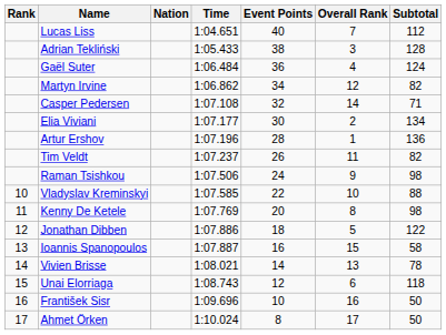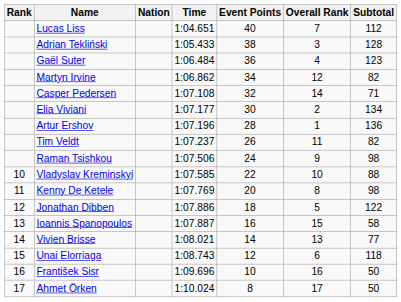 <table class="wikitable sortable" style="text-align:center">
 <tr>
 <th>Rank</th>
 <th>Name</th>
 <th>Nation</th>
 <th>Time</th>
 <th>Event Points</th>
 <th>Overall Rank</th>
 <th>Subtotal</th>
 </tr>
 <tr>
 <td></td>
 <td align=left><a href='#'>Lucas Liss</a></td>
 <td align=left></td>
 <td>1:04.651</td>
 <td>40</td>
 <td>7</td>
 <td>112</td>
 </tr>
 <tr>
 <td></td>
 <td align=left><a href='#'>Adrian Tekliński</a></td>
 <td align=left></td>
 <td>1:05.433</td>
 <td>38</td>
 <td>3</td>
 <td>128</td>
 </tr>
 <tr>
 <td></td>
 <td align=left><a href='#'>Gaël Suter</a></td>
 <td align=left></td>
 <td>1:06.484</td>
 <td>36</td>
 <td>4</td>
-<td>124</td>
+<td>123</td>
 </tr>
 <tr>
 <td></td>
 <td align=left><a href='#'>Martyn Irvine</a></td>
 <td align=left></td>
 <td>1:06.862</td>
 <td>34</td>
 <td>12</td>
 <td>82</td>
 </tr>
 <tr>
 <td></td>
 <td align=left><a href='#'>Casper Pedersen</a></td>
 <td align=left></td>
 <td>1:07.108</td>
 <td>32</td>
 <td>14</td>
 <td>71</td>
 </tr>
 <tr>
 <td></td>
 <td align=left><a href='#'>Elia Viviani</a></td>
 <td align=left></td>
 <td>1:07.177</td>
 <td>30</td>
 <td>2</td>
 <td>134</td>
 </tr>
 <tr>
 <td></td>
 <td align=left><a href='#'>Artur Ershov</a></td>
 <td align=left></td>
 <td>1:07.196</td>
 <td>28</td>
 <td>1</td>
 <td>136</td>
 </tr>
 <tr>
 <td></td>
 <td align=left><a href='#'>Tim Veldt</a></td>
 <td align=left></td>
 <td>1:07.237</td>
 <td>26</td>
 <td>11</td>
 <td>82</td>
 </tr>
 <tr>
 <td></td>
 <td align=left><a href='#'>Raman Tsishkou</a></td>
 <td align=left></td>
 <td>1:07.506</td>
 <td>24</td>
 <td>9</td>
 <td>98</td>
 </tr>
 <tr>
 <td>10</td>
 <td align=left><a href='#'>Vladyslav Kreminskyi</a></td>
 <td align=left></td>
 <td>1:07.585</td>
 <td>22</td>
 <td>10</td>
 <td>88</td>
 </tr>
 <tr>
 <td>11</td>
 <td align=left><a href='#'>Kenny De Ketele</a></td>
 <td align=left></td>
 <td>1:07.769</td>
 <td>20</td>
 <td>8</td>
 <td>98</td>
 </tr>
 <tr>
 <td>12</td>
 <td align=left><a href='#'>Jonathan Dibben</a></td>
 <td align=left></td>
 <td>1:07.886</td>
 <td>18</td>
 <td>5</td>
 <td>122</td>
 </tr>
 <tr>
 <td>13</td>
 <td align=left><a href='#'>Ioannis Spanopoulos</a></td>
 <td align=left></td>
 <td>1:07.887</td>
 <td>16</td>
 <td>15</td>
 <td>58</td>
 </tr>
 <tr>
 <td>14</td>
 <td align=left><a href='#'>Vivien Brisse</a></td>
 <td align=left></td>
 <td>1:08.021</td>
 <td>14</td>
 <td>13</td>
-<td>78</td>
+<td>77</td>
 </tr>
 <tr>
 <td>15</td>
 <td align=left><a href='#'>Unai Elorriaga</a></td>
 <td align=left></td>
 <td>1:08.743</td>
 <td>12</td>
 <td>6</td>
 <td>118</td>
 </tr>
 <tr>
 <td>16</td>
 <td align=left><a href='#'>František Sisr</a></td>
 <td align=left></td>
 <td>1:09.696</td>
 <td>10</td>
 <td>16</td>
 <td>50</td>
 </tr>
 <tr>
 <td>17</td>
 <td align=left><a href='#'>Ahmet Örken</a></td>
 <td align=left></td>
 <td>1:10.024</td>
 <td>8</td>
 <td>17</td>
 <td>50</td>
 </tr>
 </table>
